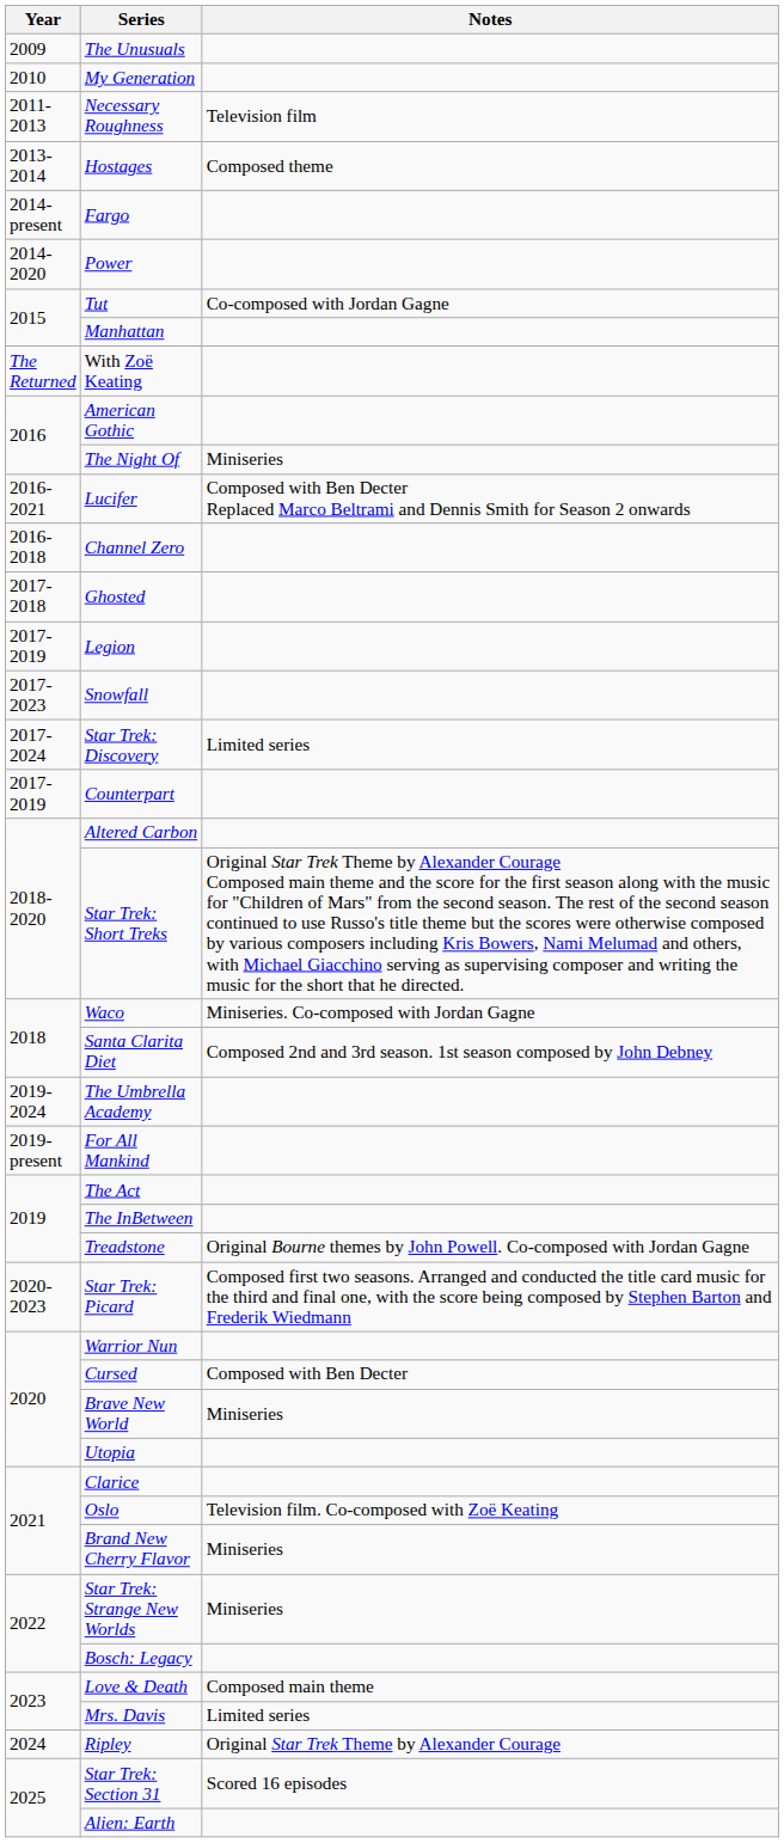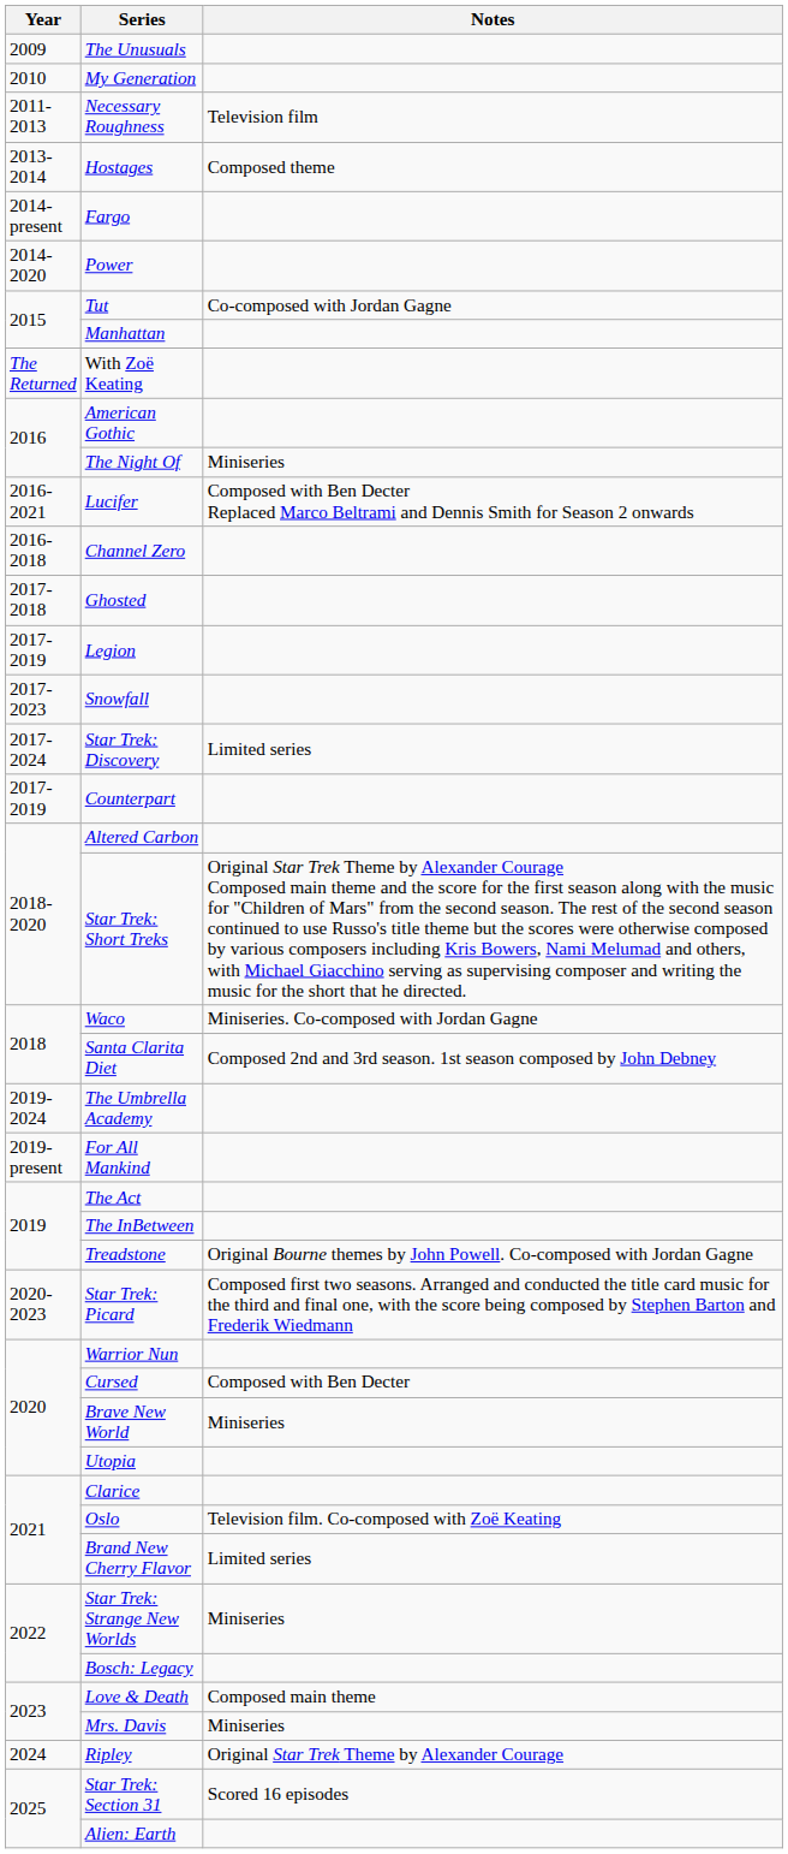 <table class="wikitable">
 <tr>
 <th width="50">Year</th>
 <th width="100">Series</th>
 <th width="500">Notes</th>
 </tr>
 <tr>
 <td>2009</td>
 <td align="left"><em><a href='#'>The Unusuals</a></em></td>
 <td></td>
 </tr>
 <tr>
 <td>2010</td>
 <td align="left"><em><a href='#'>My Generation</a></em></td>
 <td></td>
 </tr>
 <tr>
 <td>2011-2013</td>
 <td align="left"><em><a href='#'>Necessary Roughness</a></em></td>
 <td>Television film</td>
 </tr>
 <tr>
 <td>2013-2014</td>
 <td align="left"><em><a href='#'>Hostages</a></em></td>
 <td>Composed theme</td>
 </tr>
 <tr>
 <td>2014-present</td>
 <td align="left"><em><a href='#'>Fargo</a></em></td>
 <td></td>
 </tr>
 <tr>
 <td>2014-2020</td>
 <td align="left"><em><a href='#'>Power</a></em></td>
 <td></td>
 </tr>
 <tr>
 <td rowspan=3>2015</td>
 <td align="left"><em><a href='#'>Tut</a></em></td>
 <td>Co-composed with Jordan Gagne</td>
 </tr>
 <tr>
 <td align="left"><em><a href='#'>Manhattan</a></em></td>
 <td></td>
 </tr>
 <tr>
 </tr>
 <tr>
 <td align="left"><em><a href='#'>The Returned</a></em></td>
 <td>With <a href='#'>Zoë Keating</a></td>
 </tr>
 <tr>
 <td rowspan=2>2016</td>
 <td align="left"><em><a href='#'>American Gothic</a></em></td>
 <td></td>
 </tr>
 <tr>
 <td align="left"><em><a href='#'>The Night Of</a></em></td>
 <td>Miniseries</td>
 </tr>
 <tr>
 <td>2016-2021</td>
 <td align="left"><em><a href='#'>Lucifer</a></em></td>
 <td>Composed with Ben Decter<br>Replaced <a href='#'>Marco Beltrami</a> and Dennis Smith for Season 2 onwards</td>
 </tr>
 <tr>
 <td>2016-2018</td>
 <td><em><a href='#'>Channel Zero</a></em></td>
 <td></td>
 </tr>
 <tr>
 <td>2017-2018</td>
 <td align="left"><em><a href='#'>Ghosted</a></em></td>
 <td></td>
 </tr>
 <tr>
 <td>2017-2019</td>
 <td align="left"><em><a href='#'>Legion</a></em></td>
 <td></td>
 </tr>
 <tr>
 <td>2017-2023</td>
 <td align="left"><em><a href='#'>Snowfall</a></em></td>
 <td></td>
 </tr>
 <tr>
 <td>2017-2024</td>
 <td align="left"><em><a href='#'>Star Trek: Discovery</a></em></td>
 <td>Limited series</td>
 </tr>
 <tr>
 <td>2017-2019</td>
 <td align="left"><em><a href='#'>Counterpart</a></em></td>
 <td></td>
 </tr>
 <tr>
 <td rowspan=2>2018-2020</td>
 <td align="left"><em><a href='#'>Altered Carbon</a></em></td>
 <td></td>
 </tr>
 <tr>
 <td align="left"><em><a href='#'>Star Trek: Short Treks</a></em></td>
 <td>Original <em>Star Trek</em> Theme by <a href='#'>Alexander Courage</a><br>Composed main theme and the score for the first season along with the music for "Children of Mars" from the second season. The rest of the second season continued to use Russo's title theme but the scores were otherwise composed by various composers including <a href='#'>Kris Bowers</a>, <a href='#'>Nami Melumad</a> and others, with <a href='#'>Michael Giacchino</a> serving as supervising composer and writing the music for the short that he directed.</td>
 </tr>
 <tr>
 <td rowspan=2>2018</td>
 <td align="left"><em><a href='#'>Waco</a></em></td>
 <td>Miniseries. Co-composed with Jordan Gagne</td>
 </tr>
 <tr>
 <td align="left"><em><a href='#'>Santa Clarita Diet</a></em></td>
 <td>Composed 2nd and 3rd season. 1st season composed by <a href='#'>John Debney</a></td>
 </tr>
 <tr>
 <td>2019-2024</td>
 <td align="left"><em><a href='#'>The Umbrella Academy</a></em></td>
 <td></td>
 </tr>
 <tr>
 <td>2019-present</td>
 <td><em><a href='#'>For All Mankind</a></em></td>
 <td></td>
 </tr>
 <tr>
 <td rowspan=3>2019</td>
 <td align="left"><em><a href='#'>The Act</a></em></td>
 <td></td>
 </tr>
 <tr>
 <td align="left"><em><a href='#'>The InBetween</a></em></td>
 <td></td>
 </tr>
 <tr>
 <td align="left"><em><a href='#'>Treadstone</a></em></td>
 <td>Original <em>Bourne</em> themes by <a href='#'>John Powell</a>. Co-composed with Jordan Gagne</td>
 </tr>
 <tr>
 <td>2020-2023</td>
 <td align="left"><em><a href='#'>Star Trek: Picard</a></em></td>
 <td>Composed first two seasons. Arranged and conducted the title card music for the third and final one, with the score being composed by <a href='#'>Stephen Barton</a> and <a href='#'>Frederik Wiedmann</a></td>
 </tr>
 <tr>
 <td rowspan=4>2020</td>
 <td align="left"><em><a href='#'>Warrior Nun</a></em></td>
 <td></td>
 </tr>
 <tr>
 <td align="left"><em><a href='#'>Cursed</a></em></td>
 <td>Composed with Ben Decter</td>
 </tr>
 <tr>
 <td align="left"><em><a href='#'>Brave New World</a></em></td>
 <td>Miniseries</td>
 </tr>
 <tr>
 <td align="left"><em><a href='#'>Utopia</a></em></td>
 <td></td>
 </tr>
 <tr>
 <td rowspan=3>2021</td>
 <td align="left"><em><a href='#'>Clarice</a></em></td>
 <td></td>
 </tr>
 <tr>
 <td align="left"><em><a href='#'>Oslo</a></em></td>
 <td>Television film. Co-composed with <a href='#'>Zoë Keating</a></td>
 </tr>
 <tr>
 <td align="left"><em><a href='#'>Brand New Cherry Flavor</a></em></td>
-<td>Miniseries</td>
+<td>Limited series</td>
 </tr>
 <tr>
 <td rowspan=2>2022</td>
 <td align="left"><em><a href='#'>Star Trek: Strange New Worlds</a></em></td>
 <td>Miniseries</td>
 </tr>
 <tr>
 <td align="left"><em><a href='#'>Bosch: Legacy</a></em></td>
 <td></td>
 </tr>
 <tr>
 <td rowspan=2>2023</td>
 <td align="left"><em><a href='#'>Love & Death</a></em></td>
 <td>Composed main theme</td>
 </tr>
 <tr>
 <td align="left"><em><a href='#'>Mrs. Davis</a></em></td>
-<td>Limited series</td>
+<td>Miniseries</td>
 </tr>
 <tr>
 <td>2024</td>
 <td><em><a href='#'>Ripley</a></em></td>
 <td>Original <a href='#'><em>Star Trek</em> Theme</a> by <a href='#'>Alexander Courage</a></td>
 </tr>
 <tr>
 <td rowspan=2>2025</td>
 <td><em><a href='#'>Star Trek: Section 31</a></em></td>
 <td>Scored 16 episodes</td>
 </tr>
 <tr>
 <td><em><a href='#'>Alien: Earth</a></em></td>
 <td></td>
 </tr>
 </table>
